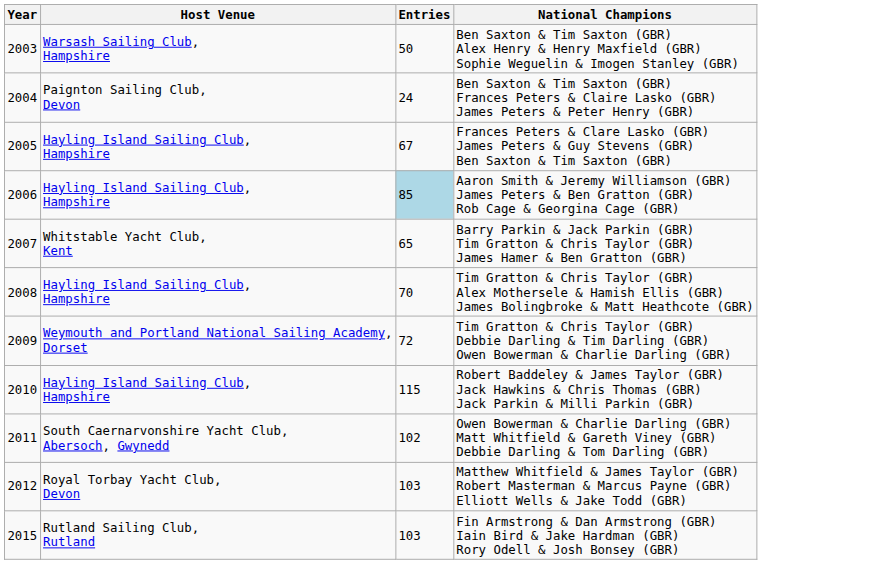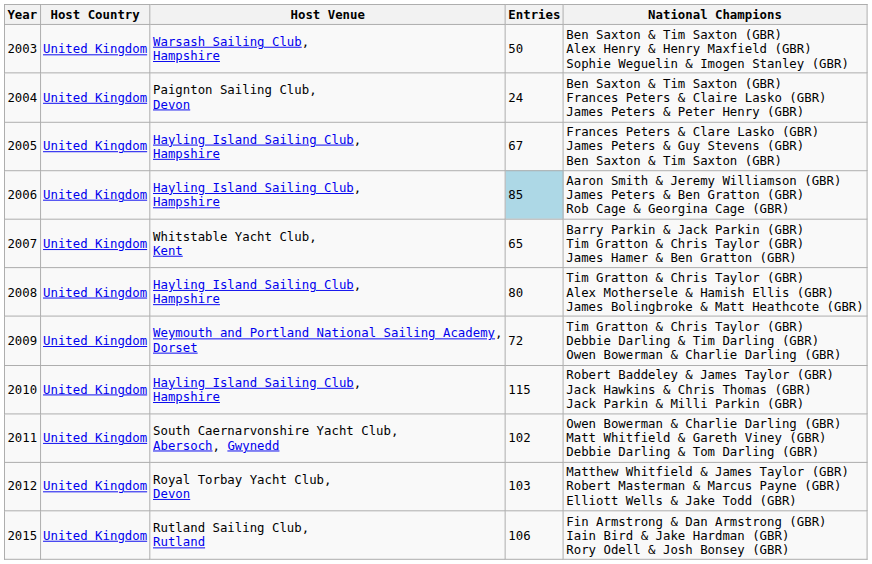 <table class="wikitable">
 <tr>
 <th>Year</th>
+<th>Host Country</th>
 <th>Host Venue</th>
 <th>Entries</th>
 <th>National Champions</th>
 </tr>
 <tr>
 <td>2003</td>
+<td><a href='#'>United Kingdom</a></td>
 <td><a href='#'>Warsash Sailing Club</a>,<br><a href='#'>Hampshire</a></td>
 <td>50</td>
 <td> Ben Saxton & Tim Saxton (GBR) <br>  Alex Henry & Henry Maxfield (GBR) <br>  Sophie Weguelin & Imogen Stanley (GBR)</td>
 </tr>
 <tr>
 <td>2004</td>
+<td><a href='#'>United Kingdom</a></td>
 <td>Paignton Sailing Club,<br><a href='#'>Devon</a></td>
 <td>24</td>
 <td> Ben Saxton & Tim Saxton (GBR) <br>  Frances Peters & Claire Lasko (GBR) <br>  James Peters & Peter Henry (GBR)</td>
 </tr>
 <tr>
 <td>2005</td>
+<td><a href='#'>United Kingdom</a></td>
 <td><a href='#'>Hayling Island Sailing Club</a>, <br><a href='#'>Hampshire</a></td>
 <td>67</td>
 <td> Frances Peters & Clare Lasko (GBR) <br>  James Peters & Guy Stevens (GBR) <br>  Ben Saxton & Tim Saxton (GBR)</td>
 </tr>
 <tr>
 <td>2006</td>
+<td><a href='#'>United Kingdom</a></td>
 <td><a href='#'>Hayling Island Sailing Club</a>, <br><a href='#'>Hampshire</a></td>
 <td style="background: lightblue;">85</td>
 <td> Aaron Smith & Jeremy Williamson (GBR) <br>  James Peters & Ben Gratton (GBR) <br>  Rob Cage & Georgina Cage (GBR)</td>
 </tr>
 <tr>
 <td>2007</td>
+<td><a href='#'>United Kingdom</a></td>
 <td>Whitstable Yacht Club, <br><a href='#'>Kent</a></td>
 <td>65</td>
 <td> Barry Parkin & Jack Parkin (GBR) <br>  Tim Gratton & Chris Taylor (GBR) <br>  James Hamer & Ben Gratton (GBR)</td>
 </tr>
 <tr>
 <td>2008</td>
+<td><a href='#'>United Kingdom</a></td>
 <td><a href='#'>Hayling Island Sailing Club</a>, <br><a href='#'>Hampshire</a></td>
-<td>70</td>
+<td>80</td>
 <td> Tim Gratton & Chris Taylor (GBR) <br>  Alex Mothersele & Hamish Ellis (GBR) <br>  James Bolingbroke & Matt Heathcote (GBR)</td>
 </tr>
 <tr>
 <td>2009</td>
+<td><a href='#'>United Kingdom</a></td>
 <td><a href='#'>Weymouth and Portland National Sailing Academy</a>, <br><a href='#'>Dorset</a></td>
 <td>72</td>
 <td> Tim Gratton & Chris Taylor (GBR) <br>  Debbie Darling & Tim Darling (GBR) <br>  Owen Bowerman & Charlie Darling (GBR)</td>
 </tr>
 <tr>
 <td>2010</td>
+<td><a href='#'>United Kingdom</a></td>
 <td><a href='#'>Hayling Island Sailing Club</a>, <br><a href='#'>Hampshire</a></td>
 <td>115</td>
 <td> Robert Baddeley & James Taylor (GBR) <br>  Jack Hawkins & Chris Thomas (GBR) <br>  Jack Parkin & Milli Parkin (GBR)</td>
 </tr>
 <tr>
 <td>2011</td>
+<td><a href='#'>United Kingdom</a></td>
 <td>South Caernarvonshire Yacht Club, <br><a href='#'>Abersoch</a>, <a href='#'>Gwynedd</a></td>
 <td>102</td>
 <td> Owen Bowerman & Charlie Darling (GBR) <br>  Matt Whitfield & Gareth Viney (GBR) <br>  Debbie Darling & Tom Darling (GBR)</td>
 </tr>
 <tr>
 <td>2012</td>
+<td><a href='#'>United Kingdom</a></td>
 <td>Royal Torbay Yacht Club, <br><a href='#'>Devon</a></td>
 <td>103</td>
 <td> Matthew Whitfield & James Taylor (GBR) <br>  Robert Masterman & Marcus Payne (GBR) <br>  Elliott Wells & Jake Todd (GBR)</td>
 </tr>
 <tr>
 <td>2015</td>
+<td><a href='#'>United Kingdom</a></td>
 <td>Rutland Sailing Club, <br><a href='#'>Rutland</a></td>
-<td>103</td>
+<td>106</td>
 <td> Fin Armstrong & Dan Armstrong (GBR) <br>  Iain Bird & Jake Hardman (GBR) <br>  Rory Odell & Josh Bonsey (GBR)</td>
 </tr>
 </table>
